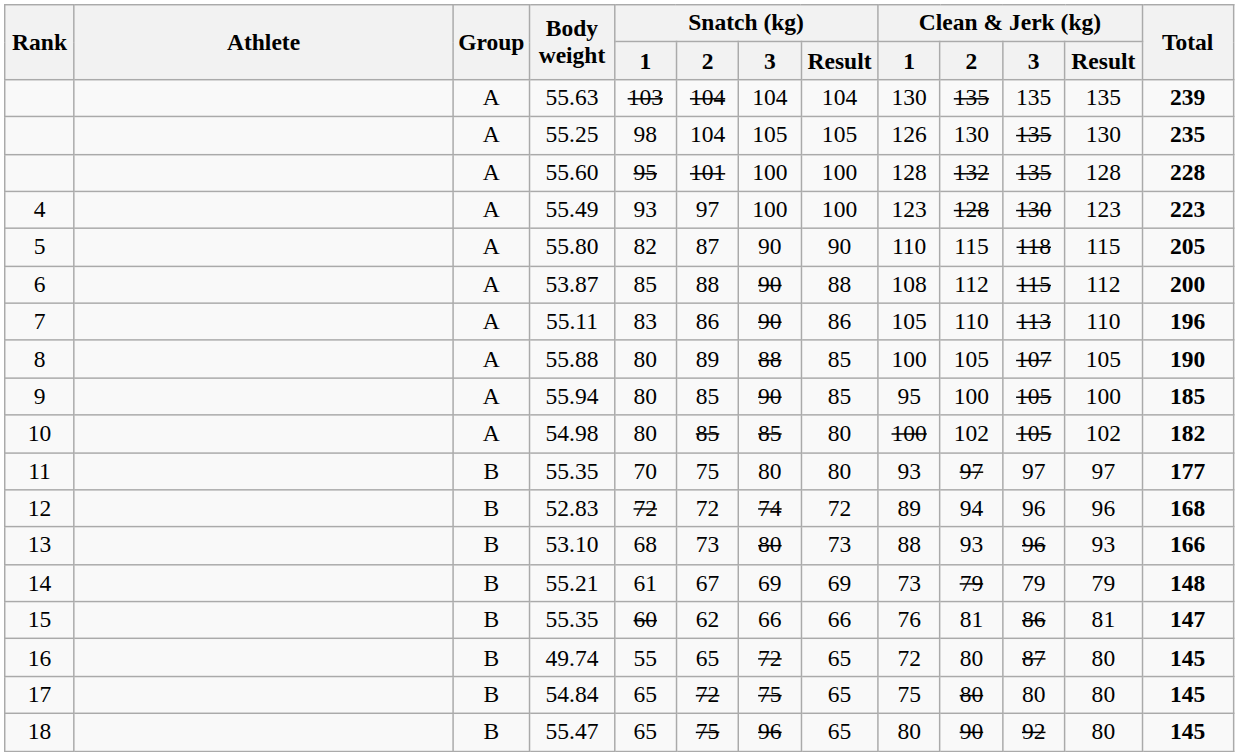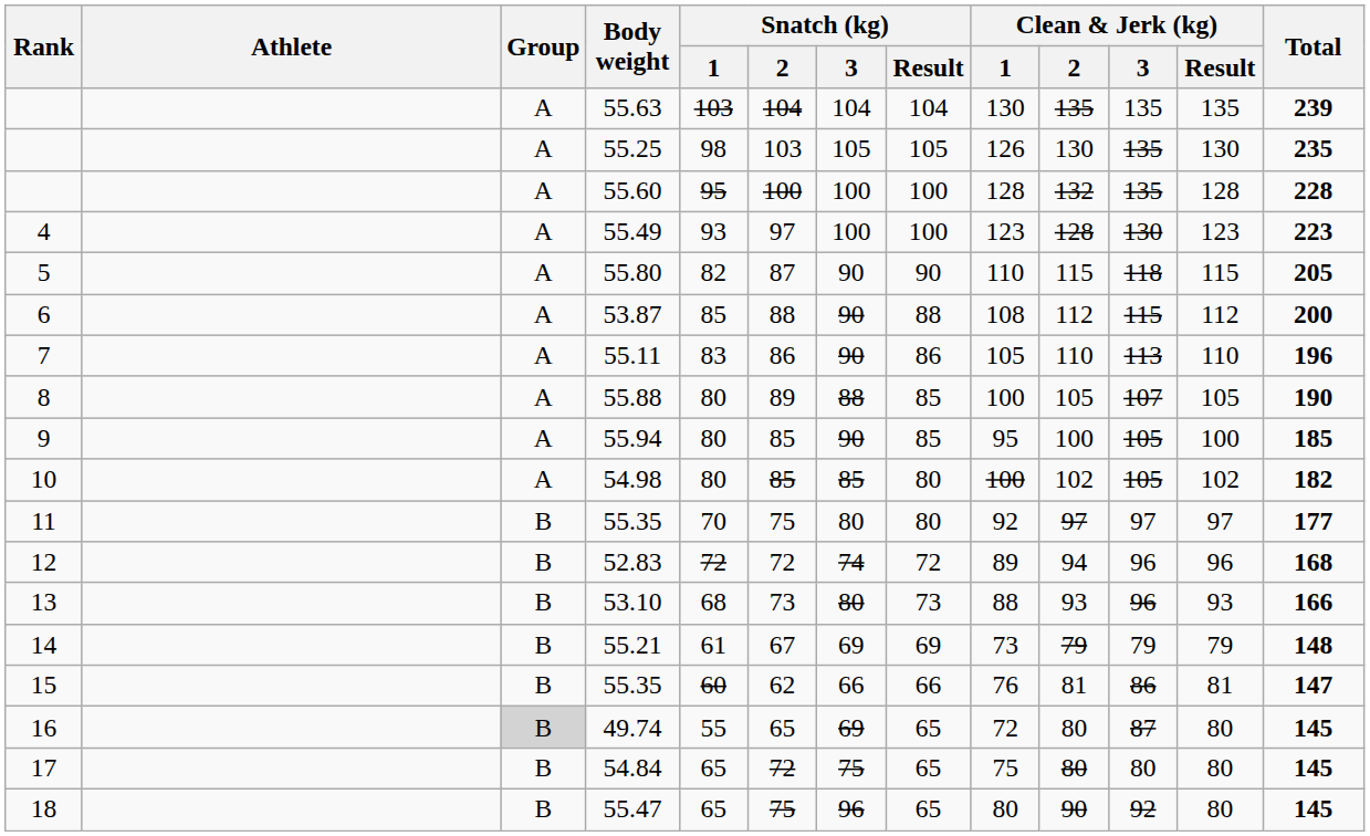 <table class = "wikitable" style="text-align:center;">
 <tr>
 <th rowspan=2 width=40>Rank</th>
 <th rowspan=2 width=250>Athlete</th>
 <th rowspan=2 width=40>Group</th>
 <th rowspan=2 width=50>Body weight</th>
 <th colspan=4>Snatch (kg)</th>
 <th colspan=4>Clean & Jerk (kg)</th>
 <th rowspan=2 width=55>Total</th>
 </tr>
 <tr>
 <th width=35>1</th>
 <th width=35>2</th>
 <th width=35>3</th>
 <th width=45>Result</th>
 <th width=35>1</th>
 <th width=35>2</th>
 <th width=35>3</th>
 <th width=45>Result</th>
 </tr>
 <tr>
 <td></td>
 <td align=left></td>
 <td>A</td>
 <td>55.63</td>
 <td><s>103</s></td>
 <td><s>104</s></td>
 <td>104</td>
 <td>104</td>
 <td>130</td>
 <td><s>135</s></td>
 <td>135</td>
 <td>135</td>
 <td><strong>239</strong></td>
 </tr>
 <tr>
 <td></td>
 <td align=left></td>
 <td>A</td>
 <td>55.25</td>
 <td>98</td>
-<td>104</td>
+<td>103</td>
 <td>105</td>
 <td>105</td>
 <td>126</td>
 <td>130</td>
 <td><s>135</s></td>
 <td>130</td>
 <td><strong>235</strong></td>
 </tr>
 <tr>
 <td></td>
 <td align=left></td>
 <td>A</td>
 <td>55.60</td>
 <td><s>95</s></td>
-<td><s>101</s></td>
+<td><s>100</s></td>
 <td>100</td>
 <td>100</td>
 <td>128</td>
 <td><s>132</s></td>
 <td><s>135</s></td>
 <td>128</td>
 <td><strong>228</strong></td>
 </tr>
 <tr>
 <td>4</td>
 <td align=left></td>
 <td>A</td>
 <td>55.49</td>
 <td>93</td>
 <td>97</td>
 <td>100</td>
 <td>100</td>
 <td>123</td>
 <td><s>128</s></td>
 <td><s>130</s></td>
 <td>123</td>
 <td><strong>223</strong></td>
 </tr>
 <tr>
 <td>5</td>
 <td align=left></td>
 <td>A</td>
 <td>55.80</td>
 <td>82</td>
 <td>87</td>
 <td>90</td>
 <td>90</td>
 <td>110</td>
 <td>115</td>
 <td><s>118</s></td>
 <td>115</td>
 <td><strong>205</strong></td>
 </tr>
 <tr>
 <td>6</td>
 <td align=left></td>
 <td>A</td>
 <td>53.87</td>
 <td>85</td>
 <td>88</td>
 <td><s>90</s></td>
 <td>88</td>
 <td>108</td>
 <td>112</td>
 <td><s>115</s></td>
 <td>112</td>
 <td><strong>200</strong></td>
 </tr>
 <tr>
 <td>7</td>
 <td align=left></td>
 <td>A</td>
 <td>55.11</td>
 <td>83</td>
 <td>86</td>
 <td><s>90</s></td>
 <td>86</td>
 <td>105</td>
 <td>110</td>
 <td><s>113</s></td>
 <td>110</td>
 <td><strong>196</strong></td>
 </tr>
 <tr>
 <td>8</td>
 <td align=left></td>
 <td>A</td>
 <td>55.88</td>
 <td>80</td>
 <td>89</td>
 <td><s>88</s></td>
 <td>85</td>
 <td>100</td>
 <td>105</td>
 <td><s>107</s></td>
 <td>105</td>
 <td><strong>190</strong></td>
 </tr>
 <tr>
 <td>9</td>
 <td align=left></td>
 <td>A</td>
 <td>55.94</td>
 <td>80</td>
 <td>85</td>
 <td><s>90</s></td>
 <td>85</td>
 <td>95</td>
 <td>100</td>
 <td><s>105</s></td>
 <td>100</td>
 <td><strong>185</strong></td>
 </tr>
 <tr>
 <td>10</td>
 <td align=left></td>
 <td>A</td>
 <td>54.98</td>
 <td>80</td>
 <td><s>85</s></td>
 <td><s>85</s></td>
 <td>80</td>
 <td><s>100</s></td>
 <td>102</td>
 <td><s>105</s></td>
 <td>102</td>
 <td><strong>182</strong></td>
 </tr>
 <tr>
 <td>11</td>
 <td align=left></td>
 <td>B</td>
 <td>55.35</td>
 <td>70</td>
 <td>75</td>
 <td>80</td>
 <td>80</td>
-<td>93</td>
+<td>92</td>
 <td><s>97</s></td>
 <td>97</td>
 <td>97</td>
 <td><strong>177</strong></td>
 </tr>
 <tr>
 <td>12</td>
 <td align=left></td>
 <td>B</td>
 <td>52.83</td>
 <td><s>72</s></td>
 <td>72</td>
 <td><s>74</s></td>
 <td>72</td>
 <td>89</td>
 <td>94</td>
 <td>96</td>
 <td>96</td>
 <td><strong>168</strong></td>
 </tr>
 <tr>
 <td>13</td>
 <td align=left></td>
 <td>B</td>
 <td>53.10</td>
 <td>68</td>
 <td>73</td>
 <td><s>80</s></td>
 <td>73</td>
 <td>88</td>
 <td>93</td>
 <td><s>96</s></td>
 <td>93</td>
 <td><strong>166</strong></td>
 </tr>
 <tr>
 <td>14</td>
 <td align=left></td>
 <td>B</td>
 <td>55.21</td>
 <td>61</td>
 <td>67</td>
 <td>69</td>
 <td>69</td>
 <td>73</td>
 <td><s>79</s></td>
 <td>79</td>
 <td>79</td>
 <td><strong>148</strong></td>
 </tr>
 <tr>
 <td>15</td>
 <td align=left></td>
 <td>B</td>
 <td>55.35</td>
 <td><s>60</s></td>
 <td>62</td>
 <td>66</td>
 <td>66</td>
 <td>76</td>
 <td>81</td>
 <td><s>86</s></td>
 <td>81</td>
 <td><strong>147</strong></td>
 </tr>
 <tr>
 <td>16</td>
 <td align=left></td>
-<td>B</td>
+<td style="background: lightgrey;">B</td>
 <td>49.74</td>
 <td>55</td>
 <td>65</td>
-<td><s>72</s></td>
+<td><s>69</s></td>
 <td>65</td>
 <td>72</td>
 <td>80</td>
 <td><s>87</s></td>
 <td>80</td>
 <td><strong>145</strong></td>
 </tr>
 <tr>
 <td>17</td>
 <td align=left></td>
 <td>B</td>
 <td>54.84</td>
 <td>65</td>
 <td><s>72</s></td>
 <td><s>75</s></td>
 <td>65</td>
 <td>75</td>
 <td><s>80</s></td>
 <td>80</td>
 <td>80</td>
 <td><strong>145</strong></td>
 </tr>
 <tr>
 <td>18</td>
 <td align=left></td>
 <td>B</td>
 <td>55.47</td>
 <td>65</td>
 <td><s>75</s></td>
 <td><s>96</s></td>
 <td>65</td>
 <td>80</td>
 <td><s>90</s></td>
 <td><s>92</s></td>
 <td>80</td>
 <td><strong>145</strong></td>
 </tr>
 </table>
